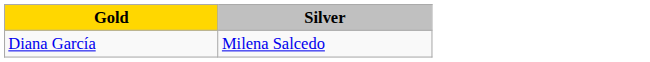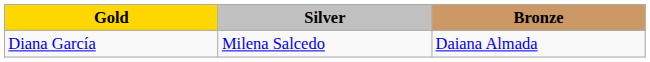 <table class="wikitable" style="text-align:left">
 <tr align="center">
 <td width=200 bgcolor=gold><strong>Gold</strong></td>
 <td width=200 bgcolor=silver><strong>Silver</strong></td>
+<td width=200 bgcolor=CC9966><strong>Bronze</strong></td>
 </tr>
 <tr>
 <td><a href='#'>Diana García</a><br><em></em></td>
 <td><a href='#'>Milena Salcedo</a><br><em></em></td>
+<td><a href='#'>Daiana Almada</a><br><em></em></td>
 </tr>
 </table>
